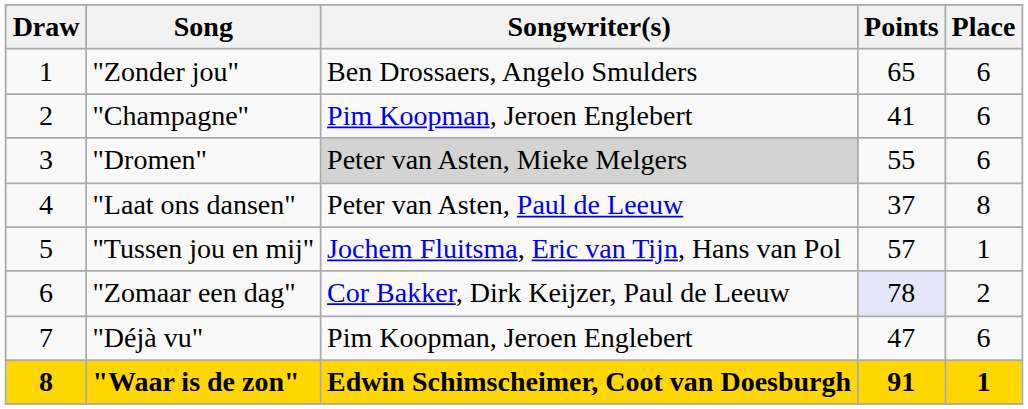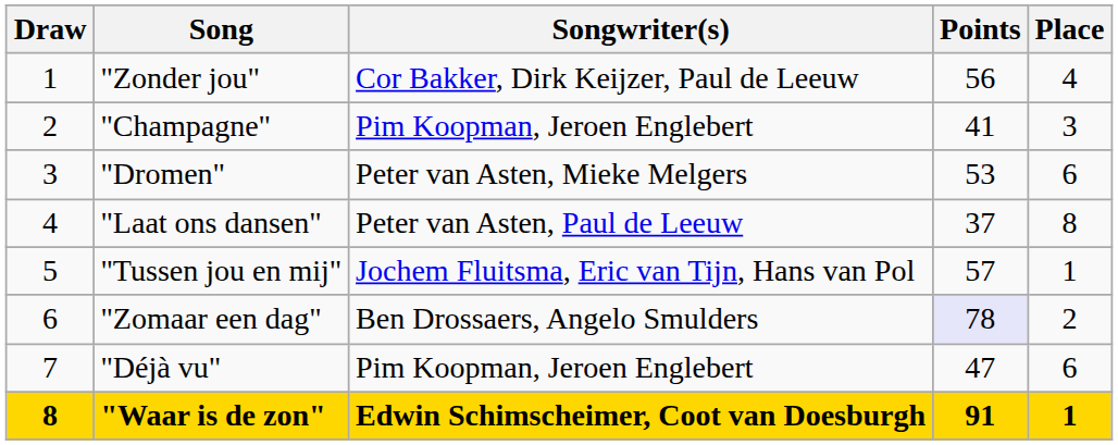 <table class="sortable wikitable" style="margin: 1em auto 1em auto; text-align:center;">
 <tr>
 <th>Draw</th>
 <th>Song</th>
 <th>Songwriter(s)</th>
 <th>Points</th>
 <th>Place</th>
 </tr>
 <tr>
 <td>1</td>
 <td align="left">"Zonder jou"</td>
-<td align="left">Ben Drossaers, Angelo Smulders</td>
-<td>65</td>
-<td>6</td>
+<td align="left"><a href='#'>Cor Bakker</a>, Dirk Keijzer, Paul de Leeuw</td>
+<td>56</td>
+<td>4</td>
 </tr>
 <tr>
 <td>2</td>
 <td align="left">"Champagne"</td>
 <td align="left"><a href='#'>Pim Koopman</a>, Jeroen Englebert</td>
 <td>41</td>
-<td>6</td>
+<td>3</td>
 </tr>
 <tr>
 <td>3</td>
 <td align="left">"Dromen"</td>
-<td align="left" style="background: lightgrey;">Peter van Asten, Mieke Melgers</td>
-<td>55</td>
+<td align="left">Peter van Asten, Mieke Melgers</td>
+<td>53</td>
 <td>6</td>
 </tr>
 <tr>
 <td>4</td>
 <td align="left">"Laat ons dansen"</td>
 <td align="left">Peter van Asten, <a href='#'>Paul de Leeuw</a></td>
 <td>37</td>
 <td>8</td>
 </tr>
 <tr>
 <td>5</td>
 <td align="left">"Tussen jou en mij"</td>
 <td align="left"><a href='#'>Jochem Fluitsma</a>, <a href='#'>Eric van Tijn</a>, Hans van Pol</td>
 <td>57</td>
 <td>1</td>
 </tr>
 <tr>
 <td>6</td>
 <td align="left">"Zomaar een dag"</td>
-<td align="left"><a href='#'>Cor Bakker</a>, Dirk Keijzer, Paul de Leeuw</td>
+<td align="left">Ben Drossaers, Angelo Smulders</td>
 <td style="background: lavender;">78</td>
 <td>2</td>
 </tr>
 <tr>
 <td>7</td>
 <td align="left">"Déjà vu"</td>
 <td align="left">Pim Koopman, Jeroen Englebert</td>
 <td>47</td>
 <td>6</td>
 </tr>
 <tr style="font-weight:bold; background:gold;">
 <td>8</td>
 <td align="left">"Waar is de zon"</td>
 <td align="left">Edwin Schimscheimer, Coot van Doesburgh</td>
 <td>91</td>
 <td>1</td>
 </tr>
 </table>
